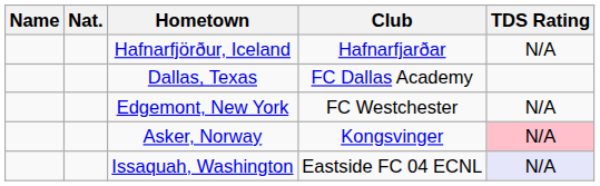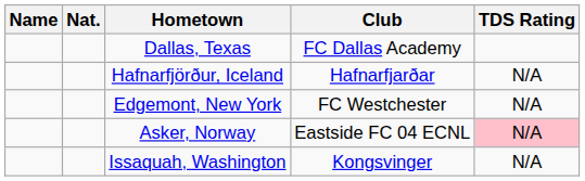 <table class="wikitable" style="font-size:90%; text-align:center;" border="1">
 <tr>
 <th>Name</th>
 <th>Nat.</th>
 <th>Hometown</th>
 <th>Club</th>
 <th>TDS Rating</th>
 </tr>
 <tr>
 <td></td>
 <td></td>
-<td><a href='#'>Hafnarfjörður, Iceland</a></td>
-<td><a href='#'>Hafnarfjarðar</a></td>
-<td>N/A</td>
+<td><a href='#'>Dallas, Texas</a></td>
+<td><a href='#'>FC Dallas</a> Academy</td>
+<td></td>
 </tr>
 <tr>
 <td></td>
 <td></td>
-<td><a href='#'>Dallas, Texas</a></td>
-<td><a href='#'>FC Dallas</a> Academy</td>
-<td></td>
+<td><a href='#'>Hafnarfjörður, Iceland</a></td>
+<td><a href='#'>Hafnarfjarðar</a></td>
+<td>N/A</td>
 </tr>
 <tr>
 <td></td>
 <td></td>
 <td><a href='#'>Edgemont, New York</a></td>
 <td>FC Westchester</td>
 <td>N/A</td>
 </tr>
 <tr>
 <td></td>
 <td></td>
 <td><a href='#'>Asker, Norway</a></td>
-<td><a href='#'>Kongsvinger</a></td>
+<td>Eastside FC 04 ECNL</td>
 <td style="background: pink;">N/A</td>
 </tr>
 <tr>
 <td></td>
 <td></td>
 <td><a href='#'>Issaquah, Washington</a></td>
-<td>Eastside FC 04 ECNL</td>
-<td style="background: lavender;">N/A</td>
+<td><a href='#'>Kongsvinger</a></td>
+<td>N/A</td>
 </tr>
 </table>
